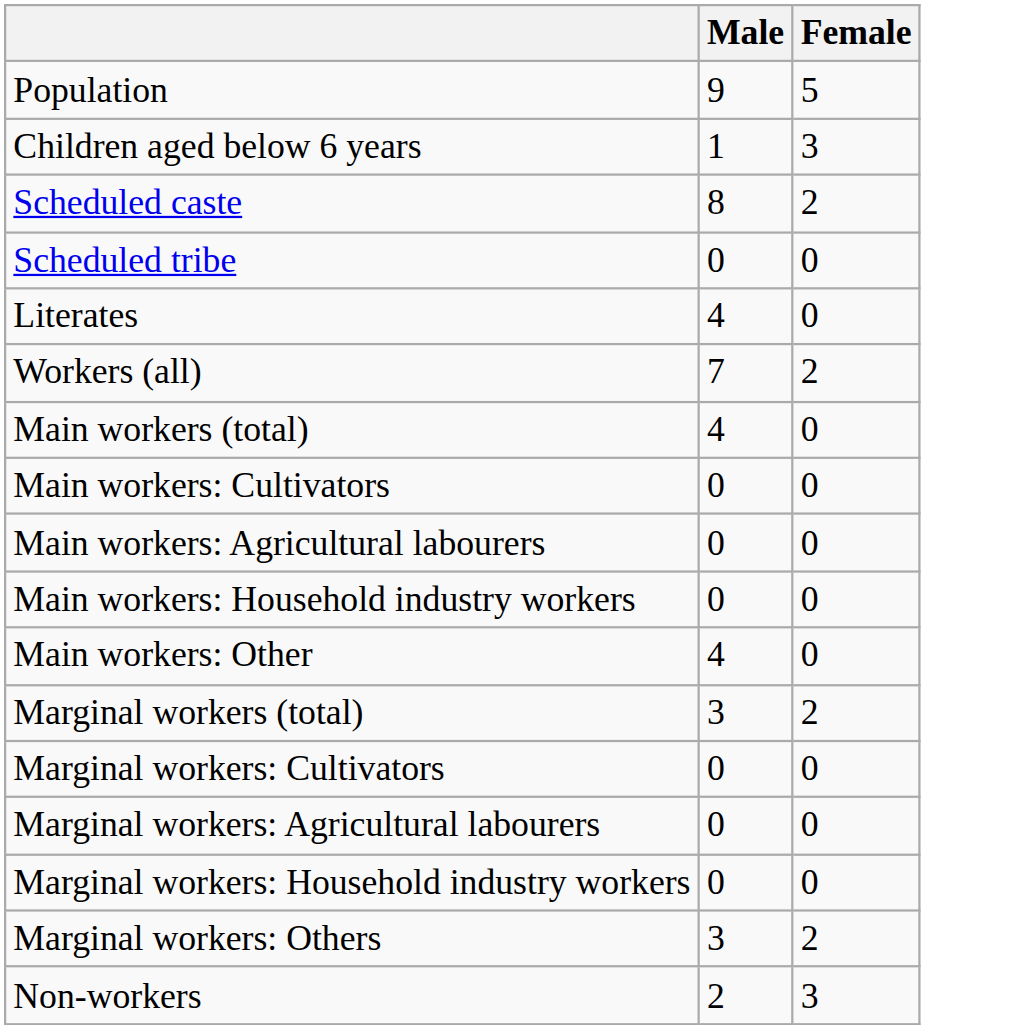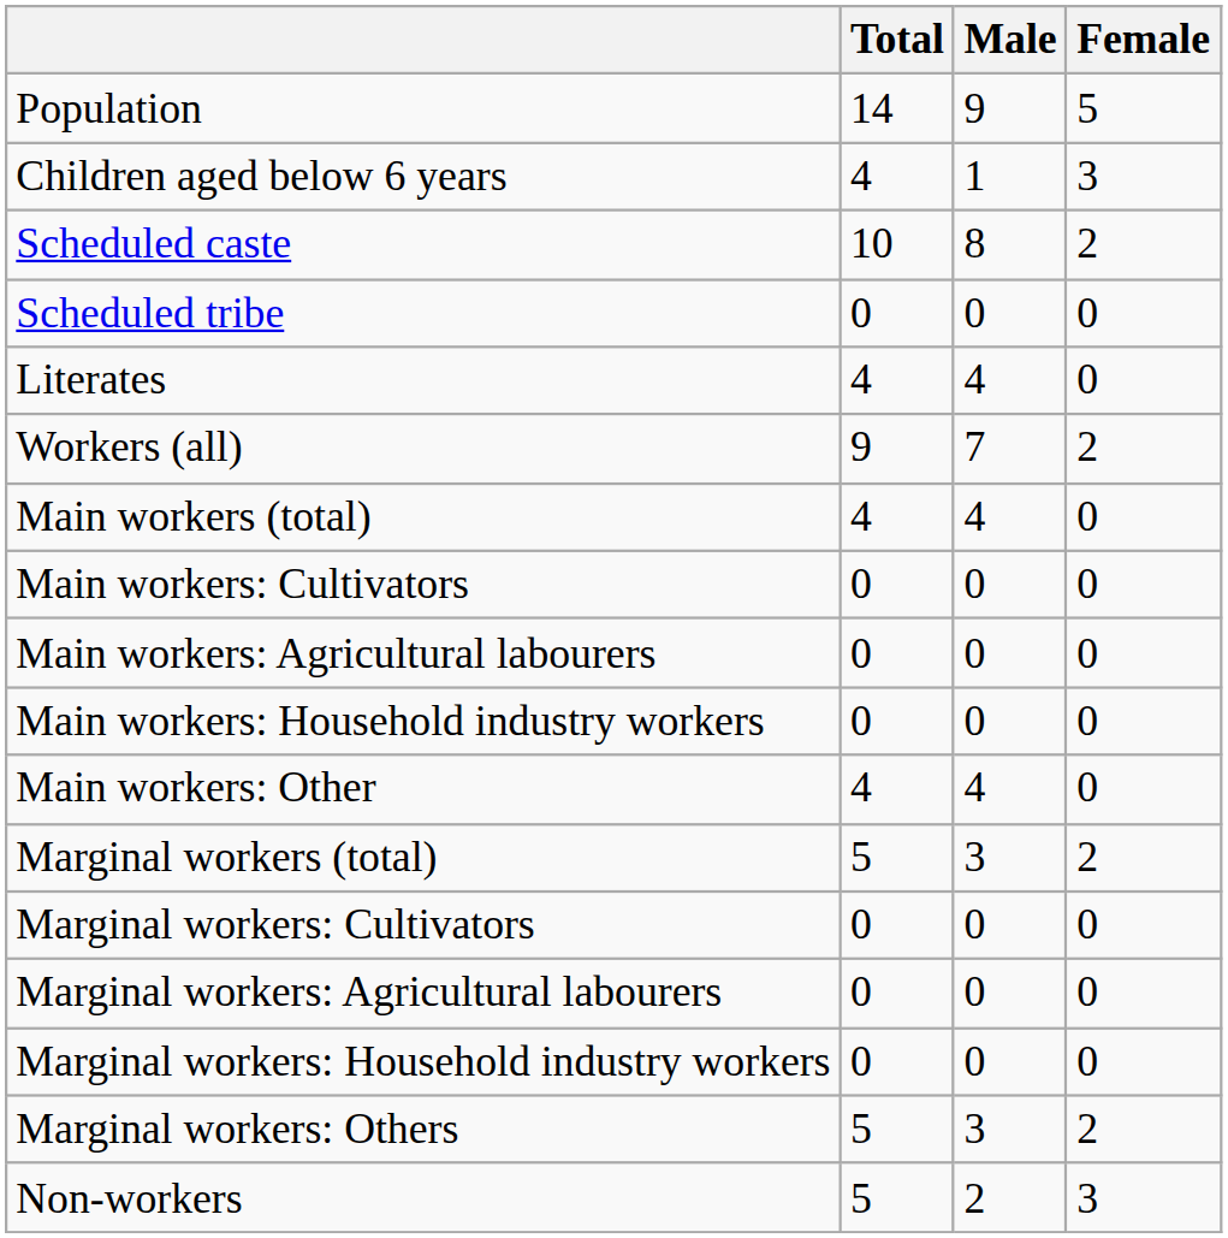 <table class="wikitable sortable">
 <tr>
 <th></th>
+<th>Total</th>
 <th>Male</th>
 <th>Female</th>
 </tr>
 <tr>
 <td>Population</td>
+<td>14</td>
 <td>9</td>
 <td>5</td>
 </tr>
 <tr>
 <td>Children aged below 6 years</td>
+<td>4</td>
 <td>1</td>
 <td>3</td>
 </tr>
 <tr>
 <td><a href='#'>Scheduled caste</a></td>
+<td>10</td>
 <td>8</td>
 <td>2</td>
 </tr>
 <tr>
 <td><a href='#'>Scheduled tribe</a></td>
 <td>0</td>
 <td>0</td>
+<td>0</td>
 </tr>
 <tr>
 <td>Literates</td>
+<td>4</td>
 <td>4</td>
 <td>0</td>
 </tr>
 <tr>
 <td>Workers (all)</td>
+<td>9</td>
 <td>7</td>
 <td>2</td>
 </tr>
 <tr>
 <td>Main workers (total)</td>
+<td>4</td>
 <td>4</td>
 <td>0</td>
 </tr>
 <tr>
 <td>Main workers: Cultivators</td>
 <td>0</td>
 <td>0</td>
+<td>0</td>
 </tr>
 <tr>
 <td>Main workers: Agricultural labourers</td>
+<td>0</td>
 <td>0</td>
 <td>0</td>
 </tr>
 <tr>
 <td>Main workers: Household industry workers</td>
 <td>0</td>
 <td>0</td>
+<td>0</td>
 </tr>
 <tr>
 <td>Main workers: Other</td>
+<td>4</td>
 <td>4</td>
 <td>0</td>
 </tr>
 <tr>
 <td>Marginal workers (total)</td>
+<td>5</td>
 <td>3</td>
 <td>2</td>
 </tr>
 <tr>
 <td>Marginal workers: Cultivators</td>
 <td>0</td>
 <td>0</td>
+<td>0</td>
 </tr>
 <tr>
 <td>Marginal workers: Agricultural labourers</td>
+<td>0</td>
 <td>0</td>
 <td>0</td>
 </tr>
 <tr>
 <td>Marginal workers: Household industry workers</td>
 <td>0</td>
 <td>0</td>
+<td>0</td>
 </tr>
 <tr>
 <td>Marginal workers: Others</td>
+<td>5</td>
 <td>3</td>
 <td>2</td>
 </tr>
 <tr>
 <td>Non-workers</td>
+<td>5</td>
 <td>2</td>
 <td>3</td>
 </tr>
 </table>
